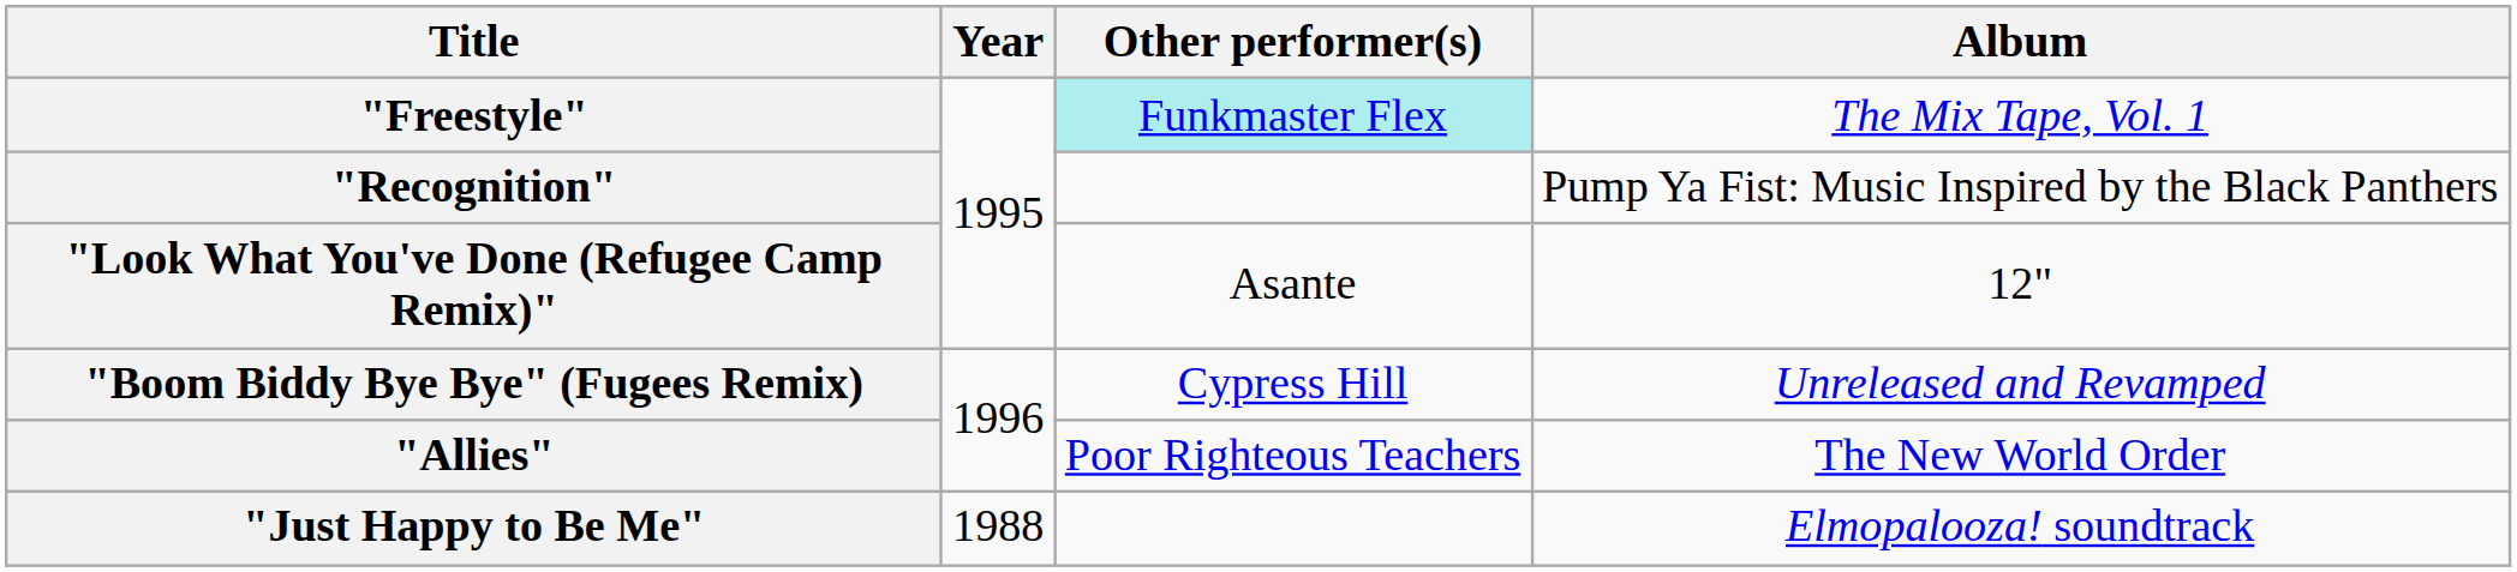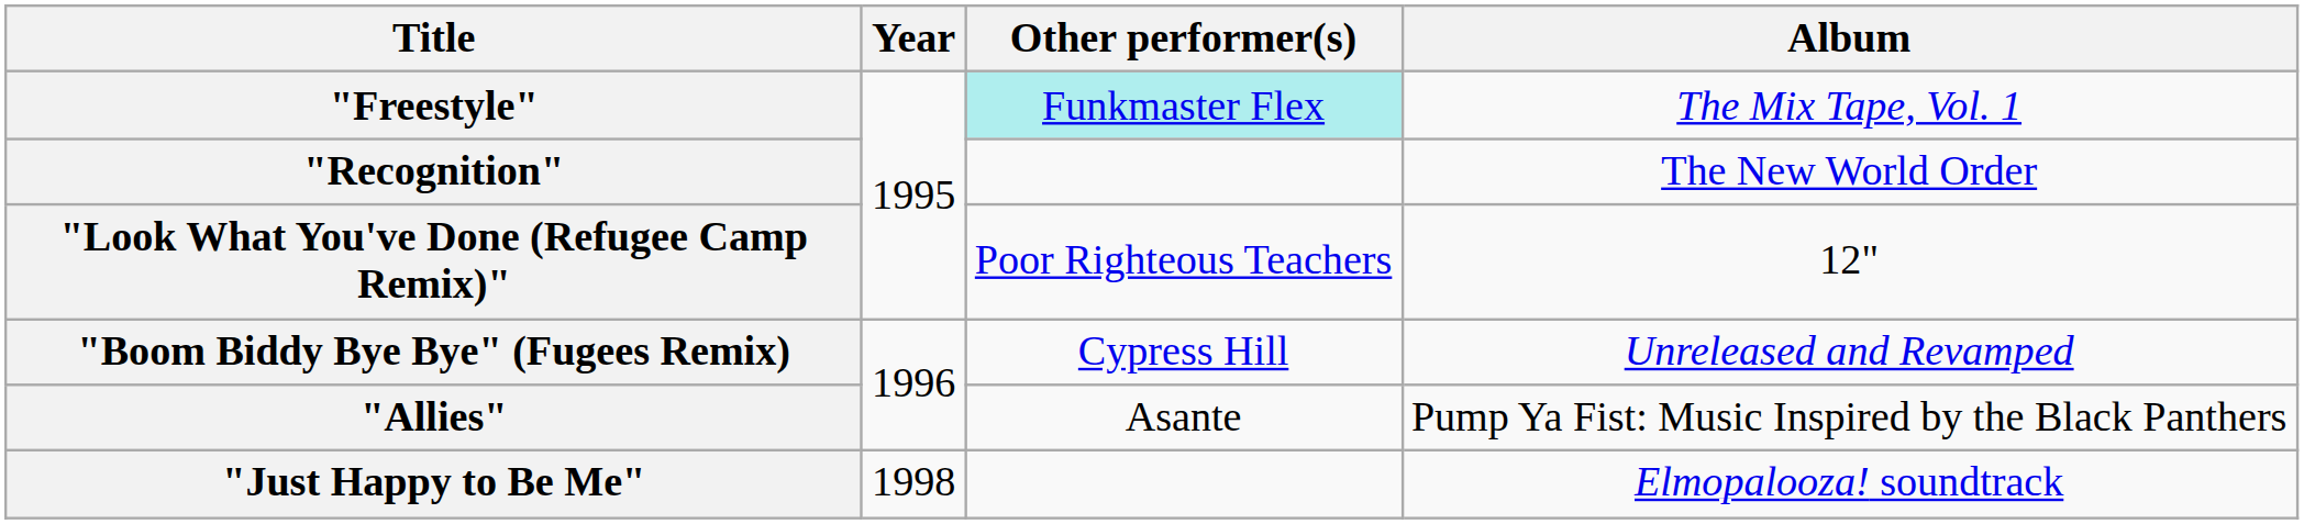 <table class="wikitable plainrowheaders" style="text-align:center;">
 <tr>
 <th scope="col" style="width:20em;">Title</th>
 <th scope="col">Year</th>
 <th scope="col">Other performer(s)</th>
 <th scope="col">Album</th>
 </tr>
 <tr>
 <th scope="row">"Freestyle"</th>
 <td rowspan="3">1995</td>
 <td style="background: paleturquoise;"><a href='#'>Funkmaster Flex</a></td>
 <td><em><a href='#'>The Mix Tape, Vol. 1</a></em></td>
 </tr>
 <tr>
 <th scope="row">"Recognition"</th>
 <td></td>
-<td>Pump Ya Fist: Music Inspired by the Black Panthers</td>
+<td><a href='#'>The New World Order</a></td>
 </tr>
 <tr>
 <th>"Look What You've Done (Refugee Camp Remix)"</th>
-<td>Asante</td>
+<td><a href='#'>Poor Righteous Teachers</a></td>
 <td>12"</td>
 </tr>
 <tr>
 <th scope="row">"Boom Biddy Bye Bye" (Fugees Remix)</th>
 <td rowspan="2">1996</td>
 <td><a href='#'>Cypress Hill</a></td>
 <td><em><a href='#'>Unreleased and Revamped</a></em></td>
 </tr>
 <tr>
 <th scope="row">"Allies"</th>
-<td><a href='#'>Poor Righteous Teachers</a></td>
-<td><a href='#'>The New World Order</a></td>
+<td>Asante</td>
+<td>Pump Ya Fist: Music Inspired by the Black Panthers</td>
 </tr>
 <tr>
 <th scope="row">"Just Happy to Be Me"</th>
-<td>1988</td>
+<td>1998</td>
 <td></td>
 <td><a href='#'><em>Elmopalooza!</em> soundtrack</a></td>
 </tr>
 </table>
